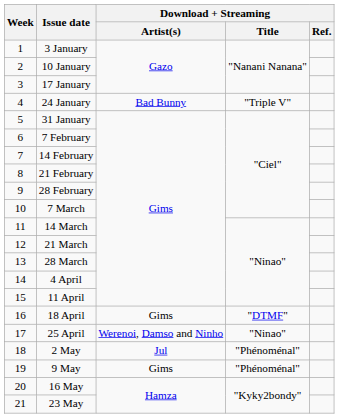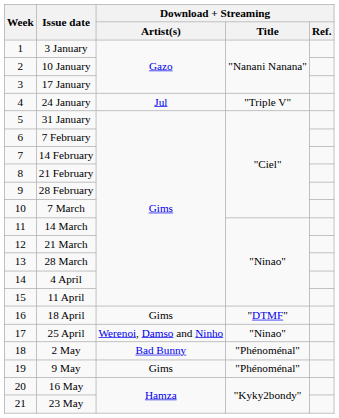 <table class="wikitable" style="text-align:center;">
 <tr>
 <th rowspan="2">Week</th>
 <th rowspan="2">Issue date</th>
 <th colspan="3">Download + Streaming</th>
 </tr>
 <tr>
 <th>Artist(s)</th>
 <th>Title</th>
 <th>Ref.</th>
 </tr>
 <tr>
 <td>1</td>
 <td>3 January</td>
 <td rowspan=3><a href='#'>Gazo</a></td>
 <td rowspan=3>"Nanani Nanana"</td>
 <td></td>
 </tr>
 <tr>
 <td>2</td>
 <td>10 January</td>
 <td></td>
 </tr>
 <tr>
 <td>3</td>
 <td>17 January</td>
 <td></td>
 </tr>
 <tr>
 <td>4</td>
 <td>24 January</td>
-<td><a href='#'>Bad Bunny</a></td>
+<td><a href='#'>Jul</a></td>
 <td>"Triple V"</td>
 <td></td>
 </tr>
 <tr>
 <td>5</td>
 <td>31 January</td>
 <td rowspan=11><a href='#'>Gims</a></td>
 <td rowspan=6>"Ciel"</td>
 <td></td>
 </tr>
 <tr>
 <td>6</td>
 <td>7 February</td>
 <td></td>
 </tr>
 <tr>
 <td>7</td>
 <td>14 February</td>
 <td></td>
 </tr>
 <tr>
 <td>8</td>
 <td>21 February</td>
 <td></td>
 </tr>
 <tr>
 <td>9</td>
 <td>28 February</td>
 <td></td>
 </tr>
 <tr>
 <td>10</td>
 <td>7 March</td>
 <td></td>
 </tr>
 <tr>
 <td>11</td>
 <td>14 March</td>
 <td rowspan=5>"Ninao"</td>
 <td></td>
 </tr>
 <tr>
 <td>12</td>
 <td>21 March</td>
 <td></td>
 </tr>
 <tr>
 <td>13</td>
 <td>28 March</td>
 <td></td>
 </tr>
 <tr>
 <td>14</td>
 <td>4 April</td>
 <td></td>
 </tr>
 <tr>
 <td>15</td>
 <td>11 April</td>
 <td></td>
 </tr>
 <tr>
 <td>16</td>
 <td>18 April</td>
 <td>Gims</td>
 <td>"<a href='#'>DTMF</a>"</td>
 <td></td>
 </tr>
 <tr>
 <td>17</td>
 <td>25 April</td>
 <td><a href='#'>Werenoi</a>, <a href='#'>Damso</a> and <a href='#'>Ninho</a></td>
 <td>"Ninao"</td>
 <td></td>
 </tr>
 <tr>
 <td>18</td>
 <td>2 May</td>
-<td><a href='#'>Jul</a></td>
+<td><a href='#'>Bad Bunny</a></td>
 <td>"Phénoménal"</td>
 <td></td>
 </tr>
 <tr>
 <td>19</td>
 <td>9 May</td>
 <td>Gims</td>
 <td>"Phénoménal"</td>
 <td></td>
 </tr>
 <tr>
 <td>20</td>
 <td>16 May</td>
 <td rowspan=2><a href='#'>Hamza</a></td>
 <td rowspan=2>"Kyky2bondy"</td>
 <td></td>
 </tr>
 <tr>
 <td>21</td>
 <td>23 May</td>
 <td></td>
 </tr>
 </table>
